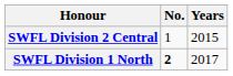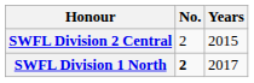 <table class="wikitable plainrowheaders">
 <tr>
 <th scope=col>Honour</th>
 <th scope=col>No.</th>
 <th scope=col>Years</th>
 </tr>
 <tr>
 <th scope=row><a href='#'>SWFL Division 2 Central</a></th>
-<td>1</td>
+<td>2</td>
 <td>2015</td>
 </tr>
 <tr>
 <th scope=row><a href='#'>SWFL Division 1 North</a></th>
 <td><strong>2</strong></td>
 <td>2017</td>
 </tr>
 </table>
